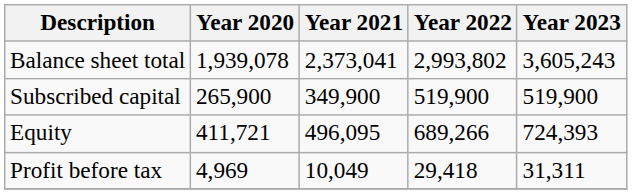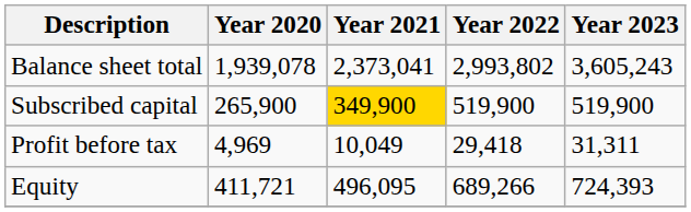 <table class="wikitable sortable">
 <tr>
 <th>Description</th>
 <th>Year 2020</th>
 <th>Year 2021</th>
 <th>Year 2022</th>
 <th>Year 2023</th>
 </tr>
 <tr>
 <td>Balance sheet total</td>
 <td>1,939,078</td>
 <td>2,373,041</td>
 <td>2,993,802</td>
 <td>3,605,243</td>
 </tr>
 <tr>
 <td>Subscribed capital</td>
 <td>265,900</td>
-<td>349,900</td>
+<td style="background: gold;">349,900</td>
 <td>519,900</td>
 <td>519,900</td>
+</tr>
+<tr>
+<td>Profit before tax</td>
+<td>4,969</td>
+<td>10,049</td>
+<td>29,418</td>
+<td>31,311</td>
 </tr>
 <tr>
 <td>Equity</td>
 <td>411,721</td>
 <td>496,095</td>
 <td>689,266</td>
 <td>724,393</td>
 </tr>
 <tr>
-<td>Profit before tax</td>
-<td>4,969</td>
-<td>10,049</td>
-<td>29,418</td>
-<td>31,311</td>
-</tr>
-<tr>
 </tr>
 </table>
